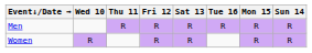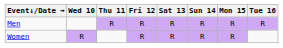 <table class="wikitable" style="margin:0.5em auto; font-size:90%; line-height:1.25em;">
 <tr style="text-align:center;">
 <th>Event↓/Date →</th>
 <th>Wed 10</th>
 <th>Thu 11</th>
 <th>Fri 12</th>
 <th>Sat 13</th>
+<th>Sun 14</th>
+<th>Mon 15</th>
 <th>Tue 16</th>
-<th>Mon 15</th>
-<th>Sun 14</th>
 </tr>
 <tr style="text-align:center;">
 <td style="text-align:left;"><a href='#'>Men</a></td>
 <td></td>
 <td style="background-color:#D0A9F5;">R</td>
 <td style="background-color:#D0A9F5;">R</td>
 <td style="background-color:#D0A9F5;">R</td>
 <td style="background-color:#D0A9F5;">R</td>
 <td style="background-color:#D0A9F5;">R</td>
 <td style="background-color:#D0A9F5;">R</td>
 </tr>
 <tr style="text-align:center;">
 <td style="text-align:left;"><a href='#'>Women</a></td>
 <td style="background-color:#D0A9F5;">R</td>
 <td></td>
 <td style="background-color:#D0A9F5;">R</td>
 <td style="background-color:#D0A9F5;">R</td>
-<td></td>
 <td style="background-color:#D0A9F5;">R</td>
 <td style="background-color:#D0A9F5;">R</td>
+<td></td>
 </tr>
 </table>
